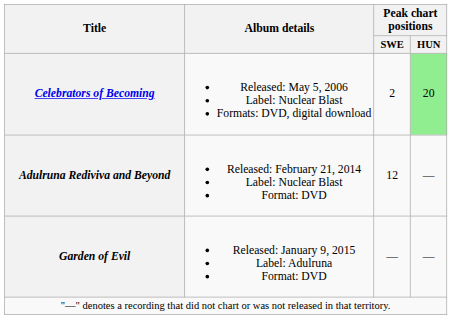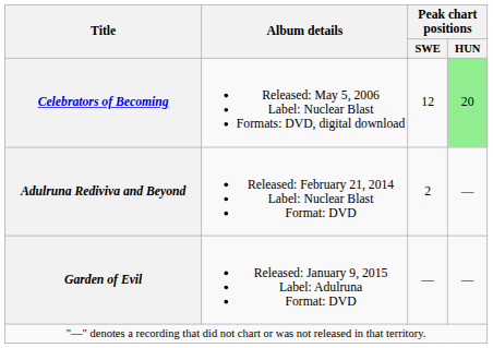 <table class="wikitable plainrowheaders" style="text-align:center;">
 <tr>
 <th scope="col" rowspan="2" style="width:15em;">Title</th>
 <th scope="col" rowspan="2">Album details</th>
 <th scope="col" colspan="2">Peak chart positions</th>
 </tr>
 <tr>
 <th scope="col" style="width:3em;font-size:90%;">SWE<br></th>
 <th scope="col" style="width:3em;font-size:90%;">HUN<br></th>
 </tr>
 <tr>
 <th scope="row"><em><a href='#'>Celebrators of Becoming</a></em></th>
 <td><br><ul><li>Released: May 5, 2006</li><li>Label: Nuclear Blast</li><li>Formats: DVD, digital download</li></ul></td>
-<td>2</td>
+<td>12</td>
 <td style="background: lightgreen;">20</td>
 </tr>
 <tr>
 <th scope="row"><em>Adulruna Rediviva and Beyond</em></th>
 <td><br><ul><li>Released: February 21, 2014</li><li>Label: Nuclear Blast</li><li>Format: DVD</li></ul></td>
-<td>12</td>
+<td>2</td>
 <td>—</td>
 </tr>
 <tr>
 <th scope="row"><em>Garden of Evil</em></th>
 <td><br><ul><li>Released: January 9, 2015</li><li>Label: Adulruna</li><li>Format: DVD</li></ul></td>
 <td>—</td>
 <td>—</td>
 </tr>
 <tr>
 <td colspan="10" style="font-size:90%">"—" denotes a recording that did not chart or was not released in that territory.</td>
 </tr>
 </table>
